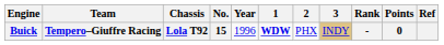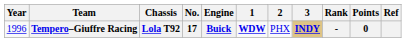 <table class="wikitable" style="text-align:center; font-size:90%">
 <tr>
-<th>Engine</th>
+<th>Year</th>
 <th>Team</th>
 <th>Chassis</th>
 <th>No.</th>
-<th>Year</th>
+<th>Engine</th>
 <th>1</th>
 <th>2</th>
 <th>3</th>
 <th>Rank</th>
 <th>Points</th>
 <th>Ref</th>
 </tr>
 <tr>
-<th rowspan=1><a href='#'>Buick</a></th>
+<td rowspan=1><a href='#'>1996</a></td>
 <th rowspan=1><a href='#'>Tempero</a>–Giuffre Racing</th>
 <th><a href='#'>Lola</a> T92</th>
-<th>15</th>
-<td rowspan=1><a href='#'>1996</a></td>
+<th>17</th>
+<th rowspan=1><a href='#'>Buick</a></th>
 <td><strong><a href='#'>WDW</a></strong></td>
 <td><a href='#'>PHX</a></td>
-<td style="background:#DFC484;"><a href='#'>INDY</a><br></td>
+<td style="background:#DFC484;"><strong><a href='#'>INDY</a><br></strong></td>
 <th>-</th>
 <th>0</th>
 <th></th>
 </tr>
 </table>
